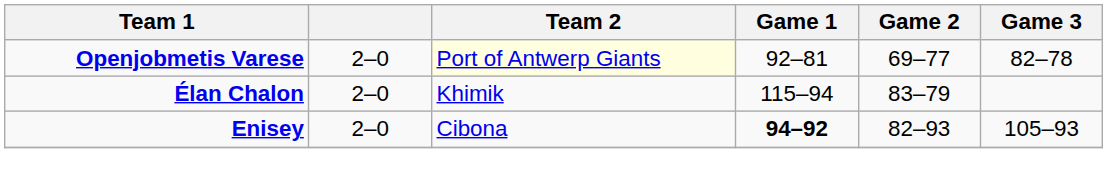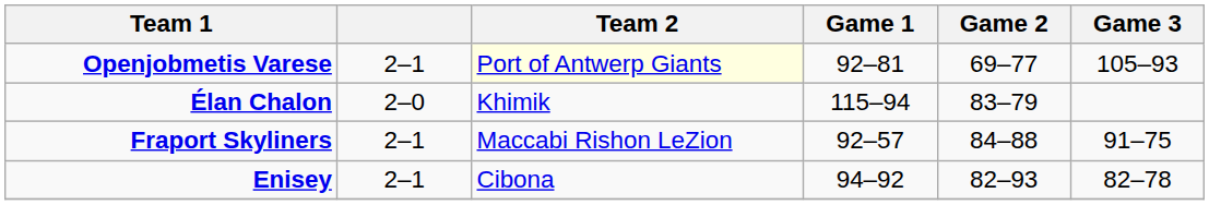 <table class=wikitable style="text-align:center">
 <tr>
 <th width=210>Team 1</th>
 <th width=80></th>
 <th width=210>Team 2</th>
 <th width=80>Game 1</th>
 <th width=80>Game 2</th>
 <th width=80>Game 3</th>
 </tr>
 <tr>
 <td align=right><strong><a href='#'>Openjobmetis Varese</a> </strong></td>
-<td>2–0</td>
+<td>2–1</td>
 <td align=left style="background: lightyellow;"> <a href='#'>Port of Antwerp Giants</a></td>
 <td>92–81</td>
 <td>69–77</td>
-<td>82–78</td>
+<td>105–93</td>
 </tr>
 <tr>
 <td align=right><strong><a href='#'>Élan Chalon</a> </strong></td>
 <td>2–0</td>
 <td align=left> <a href='#'>Khimik</a></td>
 <td>115–94</td>
 <td>83–79</td>
 <td></td>
 </tr>
 <tr>
+<td align=right><strong><a href='#'>Fraport Skyliners</a> </strong></td>
+<td>2–1</td>
+<td align=left> <a href='#'>Maccabi Rishon LeZion</a></td>
+<td>92–57</td>
+<td>84–88</td>
+<td>91–75</td>
+</tr>
+<tr>
 <td align=right><strong><a href='#'>Enisey</a> </strong></td>
-<td>2–0</td>
+<td>2–1</td>
 <td align=left> <a href='#'>Cibona</a></td>
-<td><strong>94–92</strong></td>
+<td>94–92</td>
 <td>82–93</td>
-<td>105–93</td>
+<td>82–78</td>
 </tr>
 <tr>
 </tr>
 </table>
